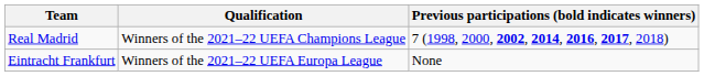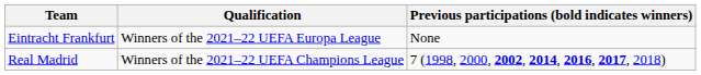 <table class="wikitable">
 <tr>
 <th>Team</th>
 <th>Qualification</th>
 <th>Previous participations (bold indicates winners)</th>
 </tr>
 <tr>
+<td> <a href='#'>Eintracht Frankfurt</a></td>
+<td>Winners of the <a href='#'>2021–22 UEFA Europa League</a></td>
+<td>None</td>
+</tr>
+<tr>
 <td> <a href='#'>Real Madrid</a></td>
 <td>Winners of the <a href='#'>2021–22 UEFA Champions League</a></td>
 <td>7 (<a href='#'>1998</a>, <a href='#'>2000</a>, <strong><a href='#'>2002</a></strong>, <strong><a href='#'>2014</a></strong>, <strong><a href='#'>2016</a></strong>, <strong><a href='#'>2017</a></strong>, <a href='#'>2018</a>)</td>
 </tr>
-<tr>
-<td> <a href='#'>Eintracht Frankfurt</a></td>
-<td>Winners of the <a href='#'>2021–22 UEFA Europa League</a></td>
-<td>None</td>
-</tr>
 </table>
